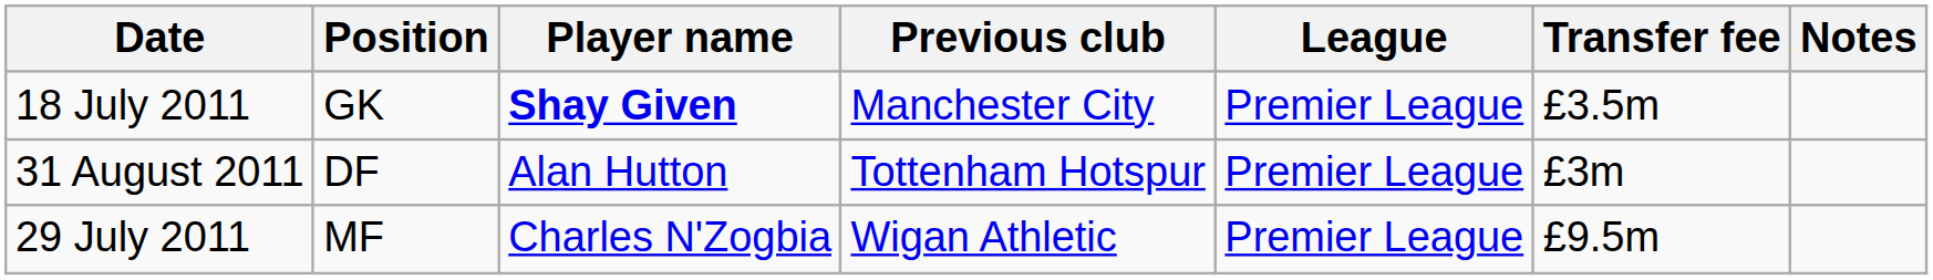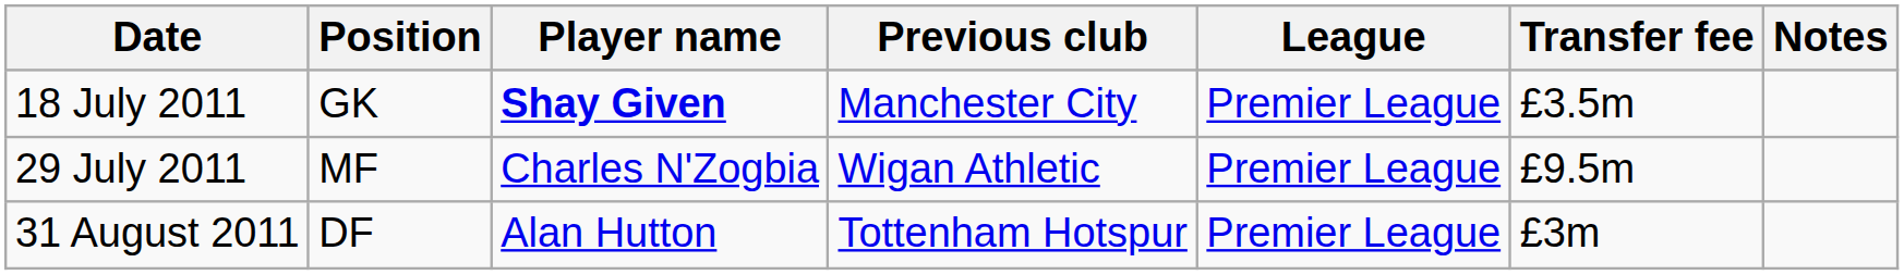 <table class="wikitable">
 <tr>
 <th>Date</th>
 <th>Position</th>
 <th>Player name</th>
 <th>Previous club</th>
 <th>League</th>
 <th>Transfer fee</th>
 <th>Notes</th>
 </tr>
 <tr>
 <td>18 July 2011</td>
 <td>GK</td>
 <td><strong> <a href='#'>Shay Given</a></strong></td>
 <td> <a href='#'>Manchester City</a></td>
 <td> <a href='#'>Premier League</a></td>
 <td>£3.5m</td>
 <td></td>
 </tr>
 <tr>
+<td>29 July 2011</td>
+<td>MF</td>
+<td> <a href='#'>Charles N'Zogbia</a></td>
+<td> <a href='#'>Wigan Athletic</a></td>
+<td> <a href='#'>Premier League</a></td>
+<td>£9.5m</td>
+<td></td>
+</tr>
+<tr>
 <td>31 August 2011</td>
 <td>DF</td>
 <td> <a href='#'>Alan Hutton</a></td>
 <td> <a href='#'>Tottenham Hotspur</a></td>
 <td> <a href='#'>Premier League</a></td>
 <td>£3m</td>
 <td></td>
 </tr>
-<tr>
-<td>29 July 2011</td>
-<td>MF</td>
-<td> <a href='#'>Charles N'Zogbia</a></td>
-<td> <a href='#'>Wigan Athletic</a></td>
-<td> <a href='#'>Premier League</a></td>
-<td>£9.5m</td>
-<td></td>
-</tr>
 </table>
